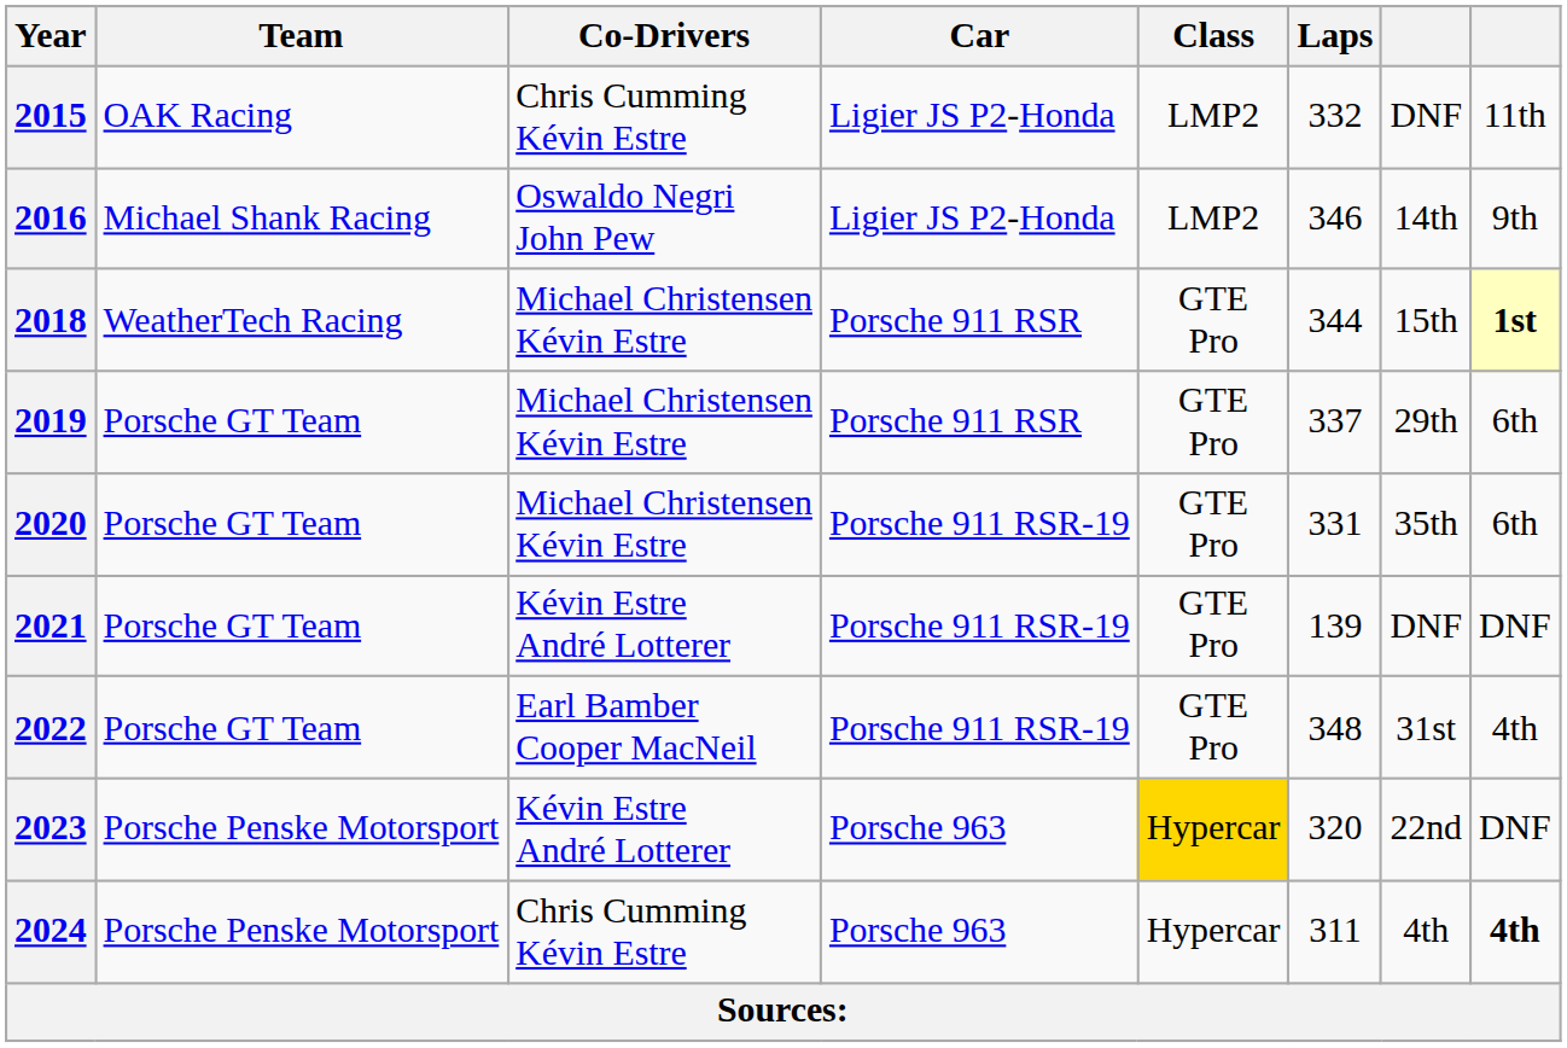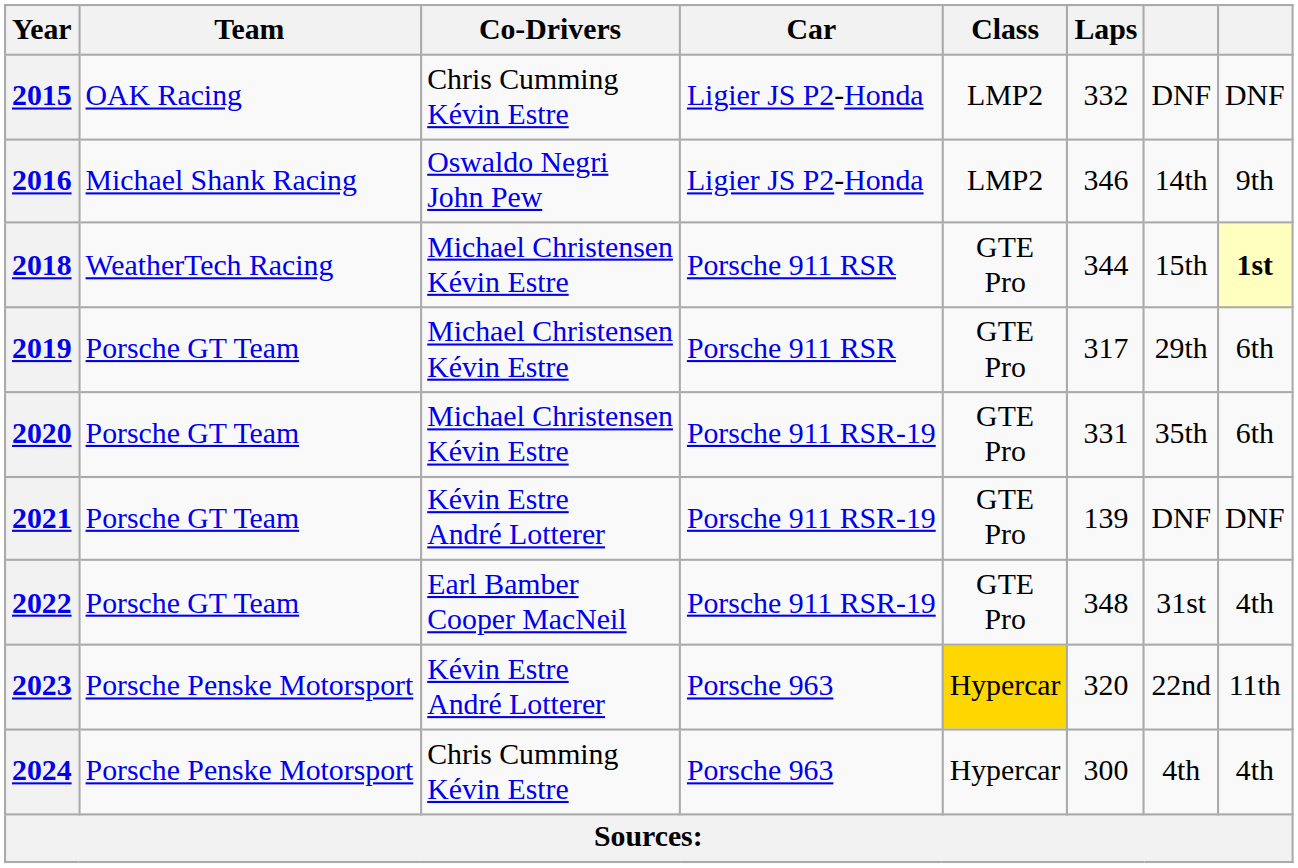 <table class="wikitable" style="text-align:center; font-size:90%">
 <tr>
 <th>Year</th>
 <th>Team</th>
 <th>Co-Drivers</th>
 <th>Car</th>
 <th>Class</th>
 <th>Laps</th>
 <th></th>
 <th></th>
 </tr>
 <tr>
 <th><a href='#'>2015</a></th>
 <td align="left"> <a href='#'>OAK Racing</a></td>
 <td align="left"> Chris Cumming<br> <a href='#'>Kévin Estre</a></td>
 <td align="left"><a href='#'>Ligier JS P2</a>-<a href='#'>Honda</a></td>
 <td>LMP2</td>
 <td>332</td>
 <td>DNF</td>
-<td>11th</td>
+<td>DNF</td>
 </tr>
 <tr>
 <th><a href='#'>2016</a></th>
 <td align="left"> <a href='#'>Michael Shank Racing</a></td>
 <td align="left"> <a href='#'>Oswaldo Negri</a><br> <a href='#'>John Pew</a></td>
 <td align="left"><a href='#'>Ligier JS P2</a>-<a href='#'>Honda</a></td>
 <td>LMP2</td>
 <td>346</td>
 <td>14th</td>
 <td>9th</td>
 </tr>
 <tr>
 <th><a href='#'>2018</a></th>
 <td align="left"> <a href='#'>WeatherTech Racing</a></td>
 <td align="left"> <a href='#'>Michael Christensen</a><br> <a href='#'>Kévin Estre</a></td>
 <td align="left"><a href='#'>Porsche 911 RSR</a></td>
 <td>GTE<br>Pro</td>
 <td>344</td>
 <td>15th</td>
 <td style="background:#ffffbf;"><strong>1st</strong></td>
 </tr>
 <tr>
 <th><a href='#'>2019</a></th>
 <td align="left"> <a href='#'>Porsche GT Team</a></td>
 <td align="left"> <a href='#'>Michael Christensen</a><br> <a href='#'>Kévin Estre</a></td>
 <td align="left"><a href='#'>Porsche 911 RSR</a></td>
 <td>GTE<br>Pro</td>
-<td>337</td>
+<td>317</td>
 <td>29th</td>
 <td>6th</td>
 </tr>
 <tr>
 <th><a href='#'>2020</a></th>
 <td align="left"> <a href='#'>Porsche GT Team</a></td>
 <td align="left"> <a href='#'>Michael Christensen</a><br> <a href='#'>Kévin Estre</a></td>
 <td align="left"><a href='#'>Porsche 911 RSR-19</a></td>
 <td>GTE<br>Pro</td>
 <td>331</td>
 <td>35th</td>
 <td>6th</td>
 </tr>
 <tr>
 <th><a href='#'>2021</a></th>
 <td align="left"> <a href='#'>Porsche GT Team</a></td>
 <td align="left"> <a href='#'>Kévin Estre</a><br> <a href='#'>André Lotterer</a></td>
 <td align="left"><a href='#'>Porsche 911 RSR-19</a></td>
 <td>GTE<br>Pro</td>
 <td>139</td>
 <td>DNF</td>
 <td>DNF</td>
 </tr>
 <tr>
 <th><a href='#'>2022</a></th>
 <td align="left"> <a href='#'>Porsche GT Team</a></td>
 <td align="left"> <a href='#'>Earl Bamber</a><br> <a href='#'>Cooper MacNeil</a></td>
 <td align="left"><a href='#'>Porsche 911 RSR-19</a></td>
 <td>GTE<br>Pro</td>
 <td>348</td>
 <td>31st</td>
 <td>4th</td>
 </tr>
 <tr>
 <th><a href='#'>2023</a></th>
 <td align="left"> <a href='#'>Porsche Penske Motorsport</a></td>
 <td align="left"> <a href='#'>Kévin Estre</a><br> <a href='#'>André Lotterer</a></td>
 <td align="left"><a href='#'>Porsche 963</a></td>
 <td style="background: gold;">Hypercar</td>
 <td>320</td>
 <td>22nd</td>
-<td>DNF</td>
+<td>11th</td>
 </tr>
 <tr>
 <th><a href='#'>2024</a></th>
 <td align="left"> <a href='#'>Porsche Penske Motorsport</a></td>
 <td align="left"> Chris Cumming<br> <a href='#'>Kévin Estre</a></td>
 <td align="left"><a href='#'>Porsche 963</a></td>
 <td>Hypercar</td>
-<td>311</td>
+<td>300</td>
 <td>4th</td>
-<td><strong>4th</strong></td>
+<td>4th</td>
 </tr>
 <tr>
 <th colspan="8">Sources:</th>
 </tr>
 </table>
